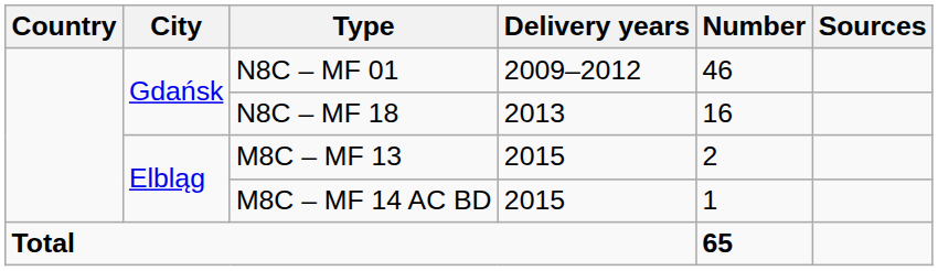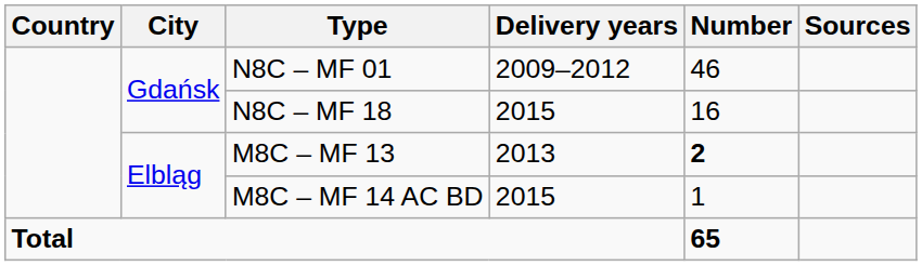 <table class="wikitable">
 <tr>
 <th>Country</th>
 <th>City</th>
 <th>Type</th>
 <th>Delivery years</th>
 <th>Number</th>
 <th>Sources</th>
 </tr>
 <tr>
 <td rowspan="4"></td>
 <td rowspan="2"><a href='#'>Gdańsk</a></td>
 <td>N8C – MF 01</td>
 <td>2009–2012</td>
 <td>46</td>
 <td></td>
 </tr>
 <tr>
 <td>N8C – MF 18</td>
-<td>2013</td>
+<td>2015</td>
 <td>16</td>
 <td></td>
 </tr>
 <tr>
 <td rowspan="2"><a href='#'>Elbląg</a></td>
 <td>M8C – MF 13</td>
-<td>2015</td>
-<td>2</td>
+<td>2013</td>
+<td><strong>2</strong></td>
 <td></td>
 </tr>
 <tr>
 <td>M8C – MF 14 AC BD</td>
 <td>2015</td>
 <td>1</td>
 <td></td>
 </tr>
 <tr>
 <td colspan="4"><strong>Total</strong></td>
 <td><strong>65</strong></td>
 <td></td>
 </tr>
 </table>
